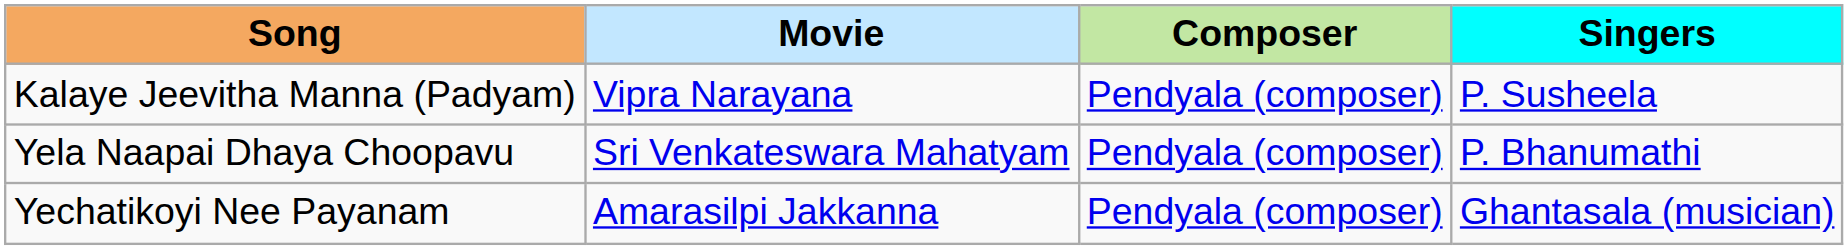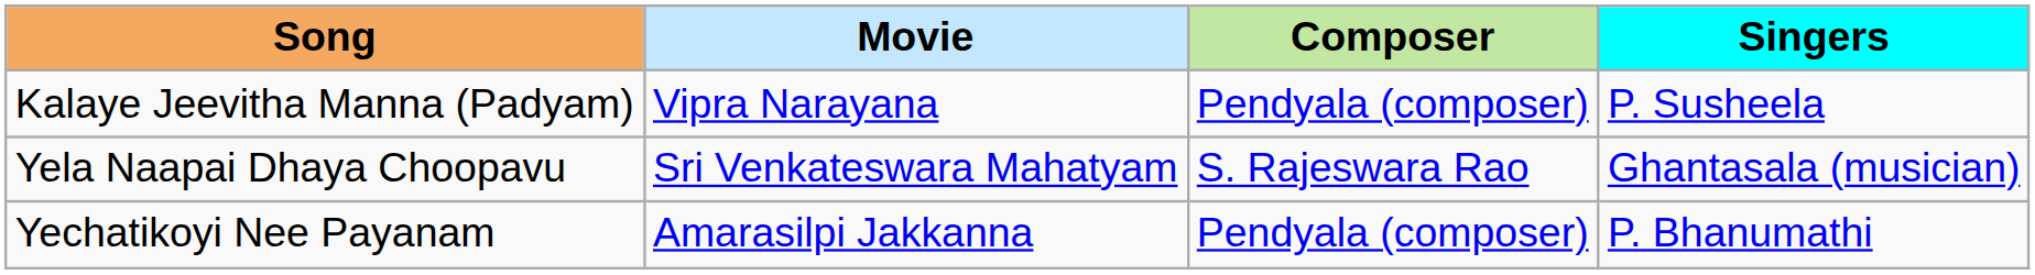 <table class="wikitable sortable">
 <tr>
 <th style="background:#f4a860">Song</th>
 <th style="background:#c2e7ff">Movie</th>
 <th style="background:#c2e7a3">Composer</th>
 <th style="background:#00ffff">Singers</th>
 </tr>
 <tr>
 <td>Kalaye Jeevitha Manna (Padyam)</td>
 <td><a href='#'>Vipra Narayana</a></td>
 <td><a href='#'>Pendyala (composer)</a></td>
 <td><a href='#'>P. Susheela</a></td>
 </tr>
 <tr>
 <td>Yela Naapai Dhaya Choopavu</td>
 <td><a href='#'>Sri Venkateswara Mahatyam</a></td>
-<td><a href='#'>Pendyala (composer)</a></td>
-<td><a href='#'>P. Bhanumathi</a></td>
+<td><a href='#'>S. Rajeswara Rao</a></td>
+<td><a href='#'>Ghantasala (musician)</a></td>
 </tr>
 <tr>
 <td>Yechatikoyi Nee Payanam</td>
 <td><a href='#'>Amarasilpi Jakkanna</a></td>
 <td><a href='#'>Pendyala (composer)</a></td>
-<td><a href='#'>Ghantasala (musician)</a></td>
+<td><a href='#'>P. Bhanumathi</a></td>
 </tr>
 </table>
